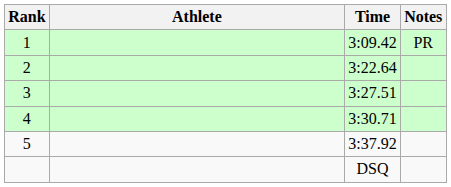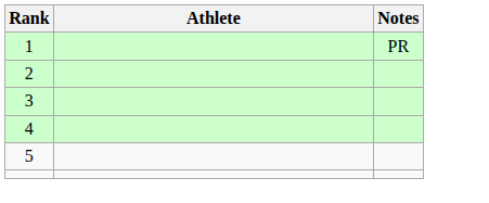 <table class="wikitable" style="text-align:center">
 <tr>
 <th>Rank</th>
 <th Style="width:18em">Athlete</th>
-<th>Time</th>
 <th>Notes</th>
 </tr>
 <tr style="background:#cfc">
 <td>1</td>
 <td style="text-align:left"></td>
-<td>3:09.42</td>
 <td>PR</td>
 </tr>
 <tr style="background:#cfc">
 <td>2</td>
 <td style="text-align:left"></td>
-<td>3:22.64</td>
 <td></td>
 </tr>
 <tr style="background:#cfc">
 <td>3</td>
 <td style="text-align:left"></td>
-<td>3:27.51</td>
 <td></td>
 </tr>
 <tr style="background:#cfc">
 <td>4</td>
 <td style="text-align:left"></td>
-<td>3:30.71</td>
 <td></td>
 </tr>
 <tr>
 <td>5</td>
 <td style="text-align:left"></td>
-<td>3:37.92</td>
 <td></td>
 </tr>
 <tr>
 <td></td>
 <td style="text-align:left"></td>
-<td>DSQ</td>
 <td></td>
 </tr>
 </table>
